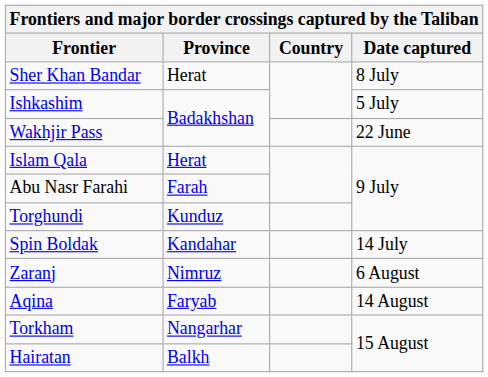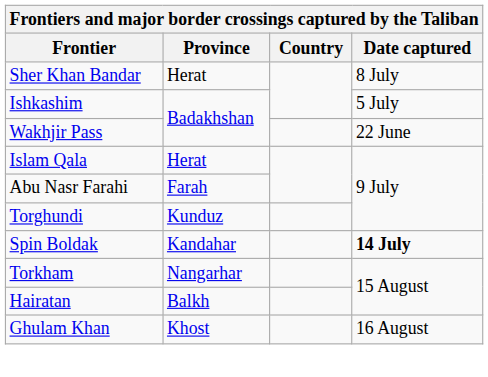 <table class="wikitable" style="float:right;">
 <tr>
 <th colspan="4">Frontiers and major border crossings captured by the Taliban</th>
 </tr>
 <tr>
 <th>Frontier</th>
 <th>Province</th>
 <th>Country</th>
 <th>Date captured</th>
 </tr>
 <tr>
 <td><a href='#'>Sher Khan Bandar</a></td>
 <td>Herat</td>
 <td rowspan=2></td>
 <td>8 July</td>
 </tr>
 <tr>
 <td><a href='#'>Ishkashim</a></td>
 <td rowspan=2><a href='#'>Badakhshan</a></td>
 <td>5 July</td>
 </tr>
 <tr>
 <td><a href='#'>Wakhjir Pass</a></td>
 <td></td>
 <td>22 June</td>
 </tr>
 <tr>
 <td><a href='#'>Islam Qala</a></td>
 <td><a href='#'>Herat</a></td>
 <td rowspan=2></td>
 <td rowspan=3>9 July</td>
 </tr>
 <tr>
 <td>Abu Nasr Farahi</td>
 <td><a href='#'>Farah</a></td>
 </tr>
 <tr>
 <td><a href='#'>Torghundi</a></td>
 <td><a href='#'>Kunduz</a></td>
 <td></td>
 </tr>
 <tr>
 <td><a href='#'>Spin Boldak</a></td>
 <td><a href='#'>Kandahar</a></td>
 <td></td>
-<td>14 July</td>
-</tr>
-<tr>
-<td><a href='#'>Zaranj</a></td>
-<td><a href='#'>Nimruz</a></td>
-<td></td>
-<td>6 August</td>
-</tr>
-<tr>
-<td><a href='#'>Aqina</a></td>
-<td><a href='#'>Faryab</a></td>
-<td></td>
-<td>14 August</td>
+<td><strong>14 July</strong></td>
 </tr>
 <tr>
 <td><a href='#'>Torkham</a></td>
 <td><a href='#'>Nangarhar</a></td>
 <td></td>
 <td rowspan=2>15 August</td>
 </tr>
 <tr>
 <td><a href='#'>Hairatan</a></td>
 <td><a href='#'>Balkh</a></td>
 <td></td>
 </tr>
+<tr>
+<td><a href='#'>Ghulam Khan</a></td>
+<td><a href='#'>Khost</a></td>
+<td></td>
+<td>16 August</td>
+</tr>
 </table>
